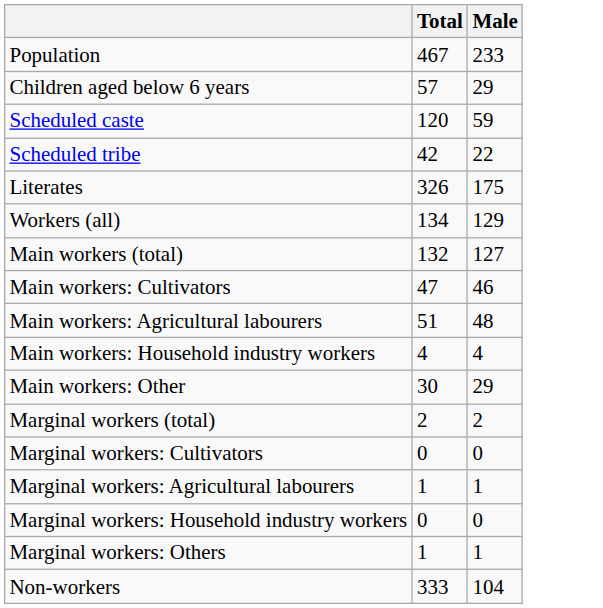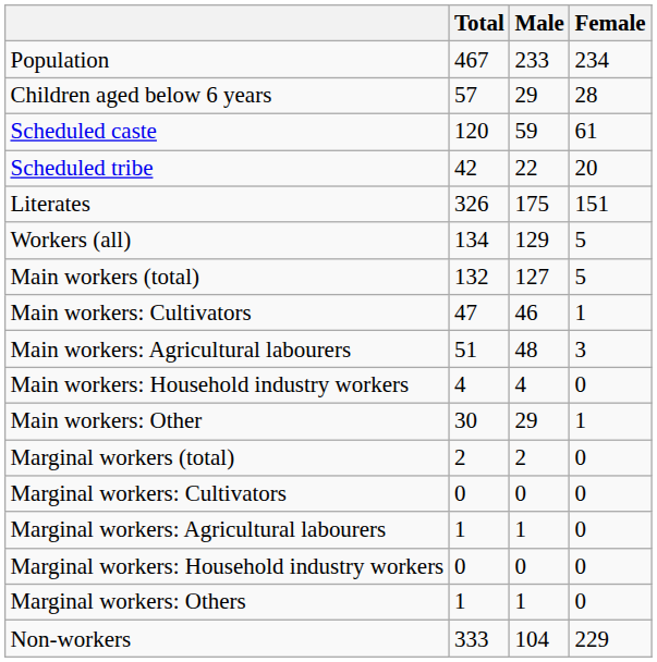 <table class="wikitable sortable">
 <tr>
 <th></th>
 <th>Total</th>
 <th>Male</th>
+<th>Female</th>
 </tr>
 <tr>
 <td>Population</td>
 <td>467</td>
 <td>233</td>
+<td>234</td>
 </tr>
 <tr>
 <td>Children aged below 6 years</td>
 <td>57</td>
 <td>29</td>
+<td>28</td>
 </tr>
 <tr>
 <td><a href='#'>Scheduled caste</a></td>
 <td>120</td>
 <td>59</td>
+<td>61</td>
 </tr>
 <tr>
 <td><a href='#'>Scheduled tribe</a></td>
 <td>42</td>
 <td>22</td>
+<td>20</td>
 </tr>
 <tr>
 <td>Literates</td>
 <td>326</td>
 <td>175</td>
+<td>151</td>
 </tr>
 <tr>
 <td>Workers (all)</td>
 <td>134</td>
 <td>129</td>
+<td>5</td>
 </tr>
 <tr>
 <td>Main workers (total)</td>
 <td>132</td>
 <td>127</td>
+<td>5</td>
 </tr>
 <tr>
 <td>Main workers: Cultivators</td>
 <td>47</td>
 <td>46</td>
+<td>1</td>
 </tr>
 <tr>
 <td>Main workers: Agricultural labourers</td>
 <td>51</td>
 <td>48</td>
+<td>3</td>
 </tr>
 <tr>
 <td>Main workers: Household industry workers</td>
 <td>4</td>
 <td>4</td>
+<td>0</td>
 </tr>
 <tr>
 <td>Main workers: Other</td>
 <td>30</td>
 <td>29</td>
+<td>1</td>
 </tr>
 <tr>
 <td>Marginal workers (total)</td>
 <td>2</td>
 <td>2</td>
+<td>0</td>
 </tr>
 <tr>
 <td>Marginal workers: Cultivators</td>
+<td>0</td>
 <td>0</td>
 <td>0</td>
 </tr>
 <tr>
 <td>Marginal workers: Agricultural labourers</td>
 <td>1</td>
 <td>1</td>
+<td>0</td>
 </tr>
 <tr>
 <td>Marginal workers: Household industry workers</td>
+<td>0</td>
 <td>0</td>
 <td>0</td>
 </tr>
 <tr>
 <td>Marginal workers: Others</td>
 <td>1</td>
 <td>1</td>
+<td>0</td>
 </tr>
 <tr>
 <td>Non-workers</td>
 <td>333</td>
 <td>104</td>
+<td>229</td>
 </tr>
 </table>
